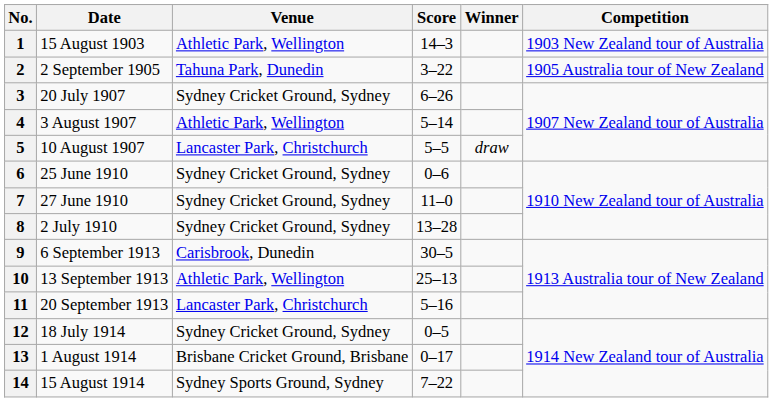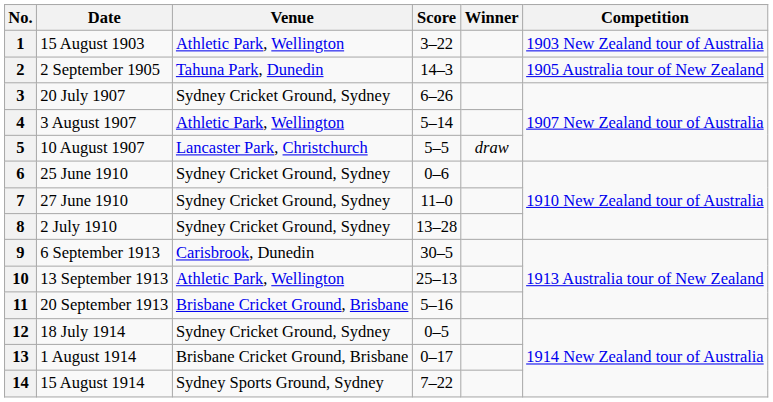 <table class="wikitable">
 <tr>
 <th>No.</th>
 <th>Date</th>
 <th>Venue</th>
 <th>Score</th>
 <th>Winner</th>
 <th>Competition</th>
 </tr>
 <tr>
 <th>1</th>
 <td>15 August 1903</td>
 <td><a href='#'>Athletic Park</a>, <a href='#'>Wellington</a></td>
-<td align="center">14–3</td>
+<td align="center">3–22</td>
 <td></td>
 <td><a href='#'>1903 New Zealand tour of Australia</a></td>
 </tr>
 <tr>
 <th>2</th>
 <td>2 September 1905</td>
 <td><a href='#'>Tahuna Park</a>, <a href='#'>Dunedin</a></td>
-<td align="center">3–22</td>
+<td align="center">14–3</td>
 <td></td>
 <td><a href='#'>1905 Australia tour of New Zealand</a></td>
 </tr>
 <tr>
 <th>3</th>
 <td>20 July 1907</td>
 <td>Sydney Cricket Ground, Sydney</td>
 <td align="center">6–26</td>
 <td></td>
 <td rowspan=3><a href='#'>1907 New Zealand tour of Australia</a></td>
 </tr>
 <tr>
 <th>4</th>
 <td>3 August 1907</td>
 <td><a href='#'>Athletic Park</a>, <a href='#'>Wellington</a></td>
 <td align="center">5–14</td>
 <td></td>
 </tr>
 <tr>
 <th>5</th>
 <td>10 August 1907</td>
 <td><a href='#'>Lancaster Park</a>, <a href='#'>Christchurch</a></td>
 <td align="center">5–5</td>
 <td align="center"><em>draw</em></td>
 </tr>
 <tr>
 <th>6</th>
 <td>25 June 1910</td>
 <td>Sydney Cricket Ground, Sydney</td>
 <td align="center">0–6</td>
 <td></td>
 <td rowspan=3><a href='#'>1910 New Zealand tour of Australia</a></td>
 </tr>
 <tr>
 <th>7</th>
 <td>27 June 1910</td>
 <td>Sydney Cricket Ground, Sydney</td>
 <td align="center">11–0</td>
 <td></td>
 </tr>
 <tr>
 <th>8</th>
 <td>2 July 1910</td>
 <td>Sydney Cricket Ground, Sydney</td>
 <td align="center">13–28</td>
 <td></td>
 </tr>
 <tr>
 <th>9</th>
 <td>6 September 1913</td>
 <td><a href='#'>Carisbrook</a>, Dunedin</td>
 <td align="center">30–5</td>
 <td></td>
 <td rowspan=3><a href='#'>1913 Australia tour of New Zealand</a></td>
 </tr>
 <tr>
 <th>10</th>
 <td>13 September 1913</td>
 <td><a href='#'>Athletic Park</a>, <a href='#'>Wellington</a></td>
 <td align="center">25–13</td>
 <td></td>
 </tr>
 <tr>
 <th>11</th>
 <td>20 September 1913</td>
-<td><a href='#'>Lancaster Park</a>, <a href='#'>Christchurch</a></td>
+<td><a href='#'>Brisbane Cricket Ground</a>, <a href='#'>Brisbane</a></td>
 <td align="center">5–16</td>
 <td></td>
 </tr>
 <tr>
 <th>12</th>
 <td>18 July 1914</td>
 <td>Sydney Cricket Ground, Sydney</td>
 <td align="center">0–5</td>
 <td></td>
 <td rowspan=3><a href='#'>1914 New Zealand tour of Australia</a></td>
 </tr>
 <tr>
 <th>13</th>
 <td>1 August 1914</td>
 <td>Brisbane Cricket Ground, Brisbane</td>
 <td align="center">0–17</td>
 <td></td>
 </tr>
 <tr>
 <th>14</th>
 <td>15 August 1914</td>
 <td>Sydney Sports Ground, Sydney</td>
 <td align="center">7–22</td>
 <td></td>
 </tr>
 </table>
